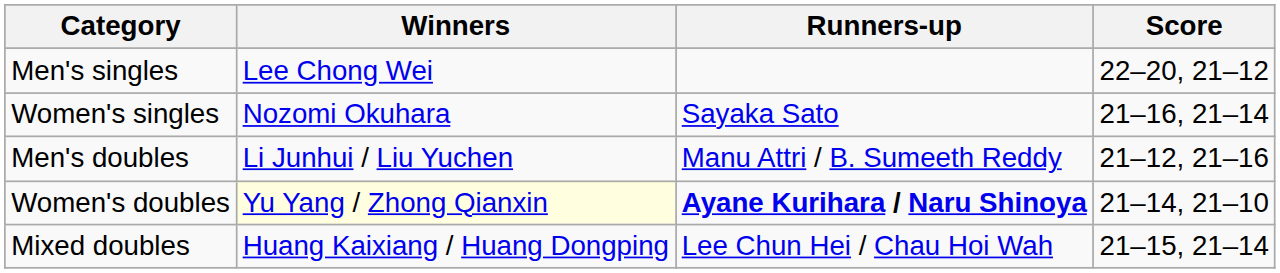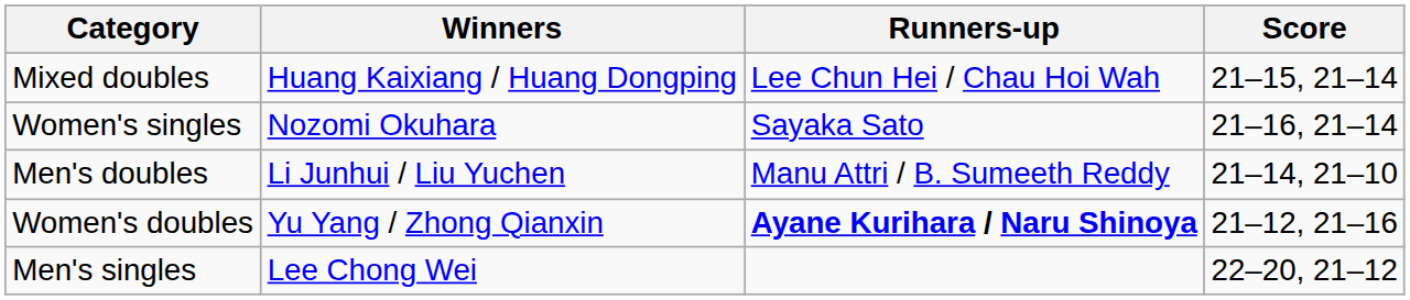 <table class=wikitable style="white-space:nowrap;">
 <tr>
 <th>Category</th>
 <th>Winners</th>
 <th>Runners-up</th>
 <th>Score</th>
 </tr>
 <tr>
-<td>Men's singles</td>
-<td> <a href='#'>Lee Chong Wei</a></td>
-<td></td>
-<td>22–20, 21–12</td>
+<td>Mixed doubles</td>
+<td> <a href='#'>Huang Kaixiang</a> / <a href='#'>Huang Dongping</a></td>
+<td> <a href='#'>Lee Chun Hei</a> / <a href='#'>Chau Hoi Wah</a></td>
+<td>21–15, 21–14</td>
 </tr>
 <tr>
 <td>Women's singles</td>
 <td> <a href='#'>Nozomi Okuhara</a></td>
 <td> <a href='#'>Sayaka Sato</a></td>
 <td>21–16, 21–14</td>
 </tr>
 <tr>
 <td>Men's doubles</td>
 <td> <a href='#'>Li Junhui</a> / <a href='#'>Liu Yuchen</a></td>
 <td> <a href='#'>Manu Attri</a> / <a href='#'>B. Sumeeth Reddy</a></td>
+<td>21–14, 21–10</td>
+</tr>
+<tr>
+<td>Women's doubles</td>
+<td> <a href='#'>Yu Yang</a> / <a href='#'>Zhong Qianxin</a></td>
+<td><strong> <a href='#'>Ayane Kurihara</a> / <a href='#'>Naru Shinoya</a></strong></td>
 <td>21–12, 21–16</td>
 </tr>
 <tr>
-<td>Women's doubles</td>
-<td style="background: lightyellow;"> <a href='#'>Yu Yang</a> / <a href='#'>Zhong Qianxin</a></td>
-<td><strong> <a href='#'>Ayane Kurihara</a> / <a href='#'>Naru Shinoya</a></strong></td>
-<td>21–14, 21–10</td>
-</tr>
-<tr>
-<td>Mixed doubles</td>
-<td> <a href='#'>Huang Kaixiang</a> / <a href='#'>Huang Dongping</a></td>
-<td> <a href='#'>Lee Chun Hei</a> / <a href='#'>Chau Hoi Wah</a></td>
-<td>21–15, 21–14</td>
+<td>Men's singles</td>
+<td> <a href='#'>Lee Chong Wei</a></td>
+<td></td>
+<td>22–20, 21–12</td>
 </tr>
 </table>
